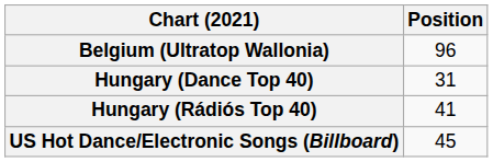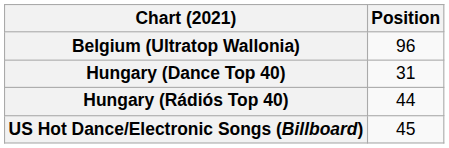 <table class="wikitable sortable plainrowheaders" style="text-align:center">
 <tr>
 <th scope="col">Chart (2021)</th>
 <th scope="col">Position</th>
 </tr>
 <tr>
 <th scope="row">Belgium (Ultratop Wallonia)</th>
 <td>96</td>
 </tr>
 <tr>
 <th scope="row">Hungary (Dance Top 40)</th>
 <td>31</td>
 </tr>
 <tr>
 <th scope="row">Hungary (Rádiós Top 40)</th>
-<td>41</td>
+<td>44</td>
 </tr>
 <tr>
 <th scope="row">US Hot Dance/Electronic Songs (<em>Billboard</em>)</th>
 <td>45</td>
 </tr>
 </table>
